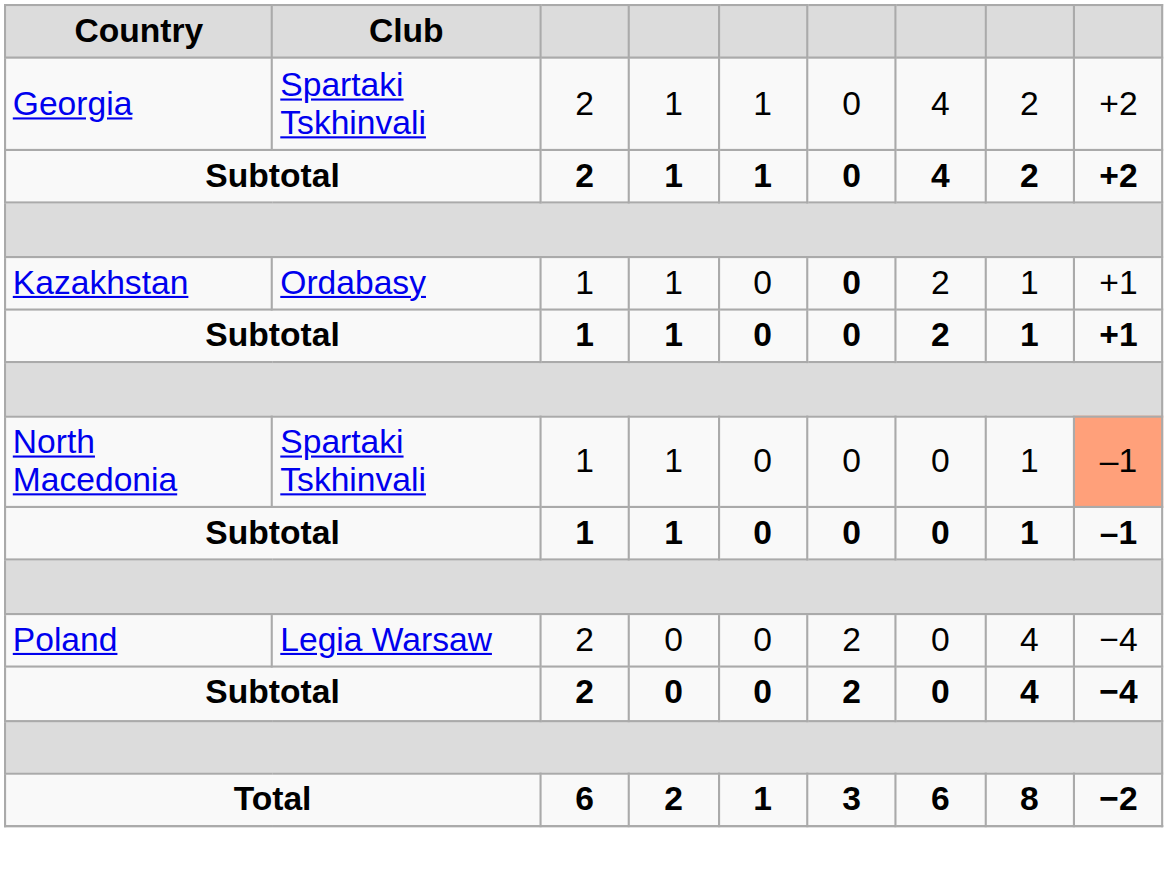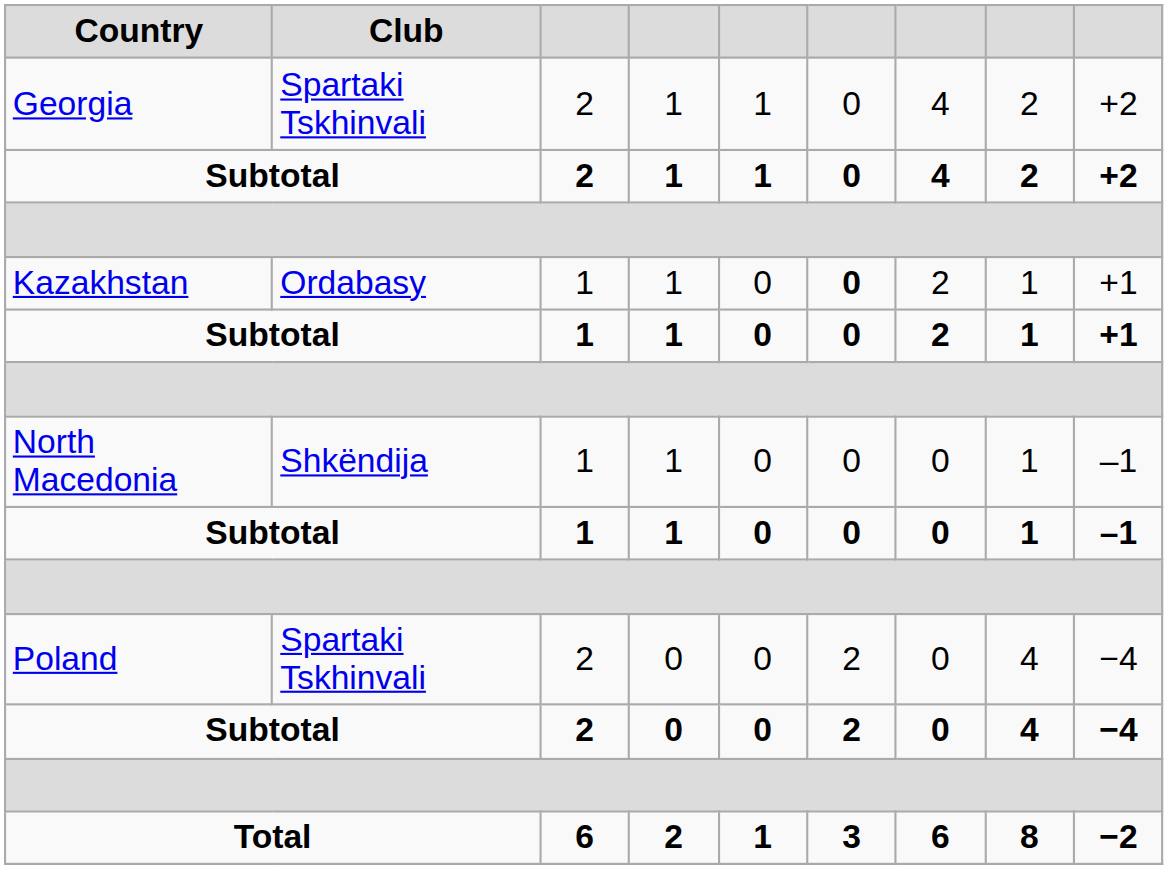 <table class="wikitable" style="text-align: center;">
 <tr>
 <th width="120" style="background:#DCDCDC">Country</th>
 <th width="120" style="background:#DCDCDC">Club</th>
 <th width="35" style="background:#DCDCDC"></th>
 <th width="35" style="background:#DCDCDC"></th>
 <th width="35" style="background:#DCDCDC"></th>
 <th width="35" style="background:#DCDCDC"></th>
 <th width="35" style="background:#DCDCDC"></th>
 <th width="35" style="background:#DCDCDC"></th>
 <th width="35" style="background:#DCDCDC"></th>
 </tr>
 <tr>
 <td align=left> <a href='#'>Georgia</a></td>
 <td align=left><a href='#'>Spartaki Tskhinvali</a></td>
 <td>2</td>
 <td>1</td>
 <td>1</td>
 <td>0</td>
 <td>4</td>
 <td>2</td>
 <td>+2</td>
 </tr>
 <tr>
 <td colspan=2 align-"center"><strong>Subtotal</strong></td>
 <td><strong>2</strong></td>
 <td><strong>1</strong></td>
 <td><strong>1</strong></td>
 <td><strong>0</strong></td>
 <td><strong>4</strong></td>
 <td><strong>2</strong></td>
 <td><strong>+2</strong></td>
 </tr>
 <tr>
 <th colspan=9 height="18" style="background:#DCDCDC"></th>
 </tr>
 <tr>
 <td align=left> <a href='#'>Kazakhstan</a></td>
 <td align=left><a href='#'>Ordabasy</a></td>
 <td>1</td>
 <td>1</td>
 <td>0</td>
 <td><strong>0</strong></td>
 <td>2</td>
 <td>1</td>
 <td>+1</td>
 </tr>
 <tr>
 <td colspan=2 align-"center"><strong>Subtotal</strong></td>
 <td><strong>1</strong></td>
 <td><strong>1</strong></td>
 <td><strong>0</strong></td>
 <td><strong>0</strong></td>
 <td><strong>2</strong></td>
 <td><strong>1</strong></td>
 <td><strong>+1</strong></td>
 </tr>
 <tr>
 <th colspan=9 height="18" style="background:#DCDCDC"></th>
 </tr>
 <tr>
 <td align=left> <a href='#'>North Macedonia</a></td>
-<td align=left><a href='#'>Spartaki Tskhinvali</a></td>
+<td align=left><a href='#'>Shkëndija</a></td>
 <td>1</td>
 <td>1</td>
 <td>0</td>
 <td>0</td>
 <td>0</td>
 <td>1</td>
-<td style="background: lightsalmon;">–1</td>
+<td>–1</td>
 </tr>
 <tr>
 <td colspan=2 align-"center"><strong>Subtotal</strong></td>
 <td><strong>1</strong></td>
 <td><strong>1</strong></td>
 <td><strong>0</strong></td>
 <td><strong>0</strong></td>
 <td><strong>0</strong></td>
 <td><strong>1</strong></td>
 <td><strong>–1</strong></td>
 </tr>
 <tr>
 <th colspan=9 height="18" style="background:#DCDCDC"></th>
 </tr>
 <tr>
 <td align=left> <a href='#'>Poland</a></td>
-<td align=left><a href='#'>Legia Warsaw</a></td>
+<td align=left><a href='#'>Spartaki Tskhinvali</a></td>
 <td>2</td>
 <td>0</td>
 <td>0</td>
 <td>2</td>
 <td>0</td>
 <td>4</td>
 <td>−4</td>
 </tr>
 <tr>
 <td colspan=2 align-"center"><strong>Subtotal</strong></td>
 <td><strong>2</strong></td>
 <td><strong>0</strong></td>
 <td><strong>0</strong></td>
 <td><strong>2</strong></td>
 <td><strong>0</strong></td>
 <td><strong>4</strong></td>
 <td><strong>−4</strong></td>
 </tr>
 <tr>
 <th colspan=9 height="18" style="background:#DCDCDC"></th>
 </tr>
 <tr>
 <td colspan=2 align-"center"><strong>Total</strong></td>
 <td><strong>6</strong></td>
 <td><strong>2</strong></td>
 <td><strong>1</strong></td>
 <td><strong>3</strong></td>
 <td><strong>6</strong></td>
 <td><strong>8</strong></td>
 <td><strong>−2</strong></td>
 </tr>
 <tr>
 </tr>
 </table>
